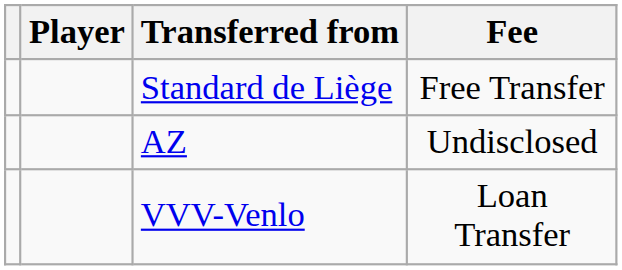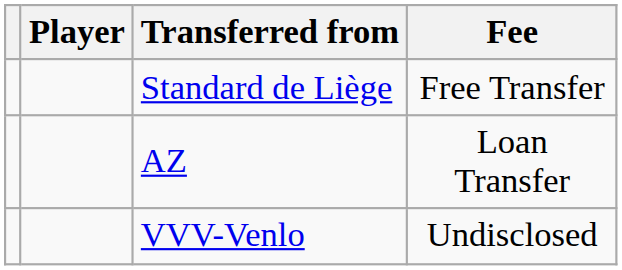 <table class="wikitable plainrowheaders sortable">
 <tr>
 <th></th>
 <th scope=col>Player</th>
 <th>Transferred from</th>
 <th !scope=col; style="width: 90px;">Fee</th>
 </tr>
 <tr>
 <td align=center></td>
 <td></td>
 <td> <a href='#'>Standard de Liège</a></td>
 <td align=center>Free Transfer</td>
 </tr>
 <tr>
 <td align=center></td>
 <td></td>
 <td> <a href='#'>AZ</a></td>
-<td align=center>Undisclosed</td>
+<td align=center>Loan Transfer</td>
 </tr>
 <tr>
 <td align=center></td>
 <td></td>
 <td> <a href='#'>VVV-Venlo</a></td>
-<td align=center>Loan Transfer</td>
+<td align=center>Undisclosed</td>
 </tr>
 </table>
